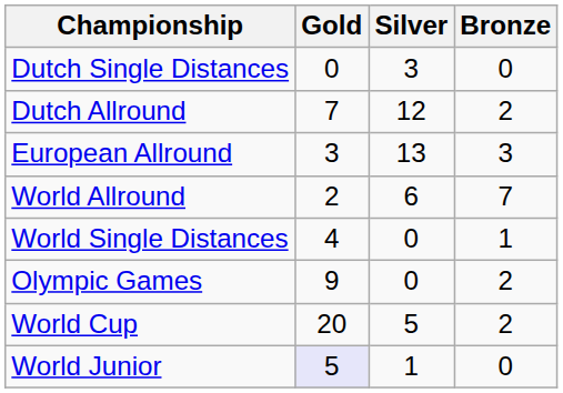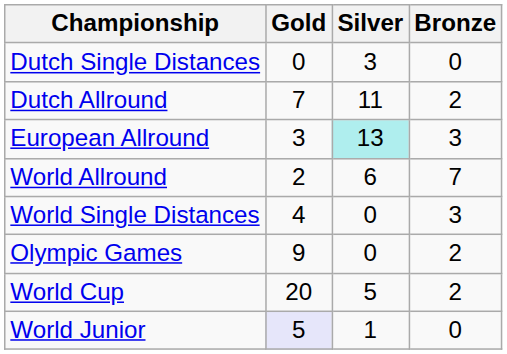 <table class="wikitable">
 <tr>
 <th>Championship</th>
 <th>Gold <br> </th>
 <th>Silver <br> </th>
 <th>Bronze <br> </th>
 </tr>
 <tr>
 <td><a href='#'>Dutch Single Distances</a></td>
 <td style="text-align:center">0</td>
 <td style="text-align:center">3</td>
 <td style="text-align:center">0</td>
 </tr>
 <tr>
 <td><a href='#'>Dutch Allround</a></td>
 <td style="text-align:center">7</td>
-<td style="text-align:center">12</td>
+<td style="text-align:center">11</td>
 <td style="text-align:center">2</td>
 </tr>
 <tr>
 <td><a href='#'>European Allround</a></td>
 <td style="text-align:center">3</td>
-<td style="text-align:center">13</td>
+<td style="background: paleturquoise; text-align:center">13</td>
 <td style="text-align:center">3</td>
 </tr>
 <tr>
 <td><a href='#'>World Allround</a></td>
 <td style="text-align:center">2</td>
 <td style="text-align:center">6</td>
 <td style="text-align:center">7</td>
 </tr>
 <tr>
 <td><a href='#'>World Single Distances</a></td>
 <td style="text-align:center">4</td>
 <td style="text-align:center">0</td>
-<td style="text-align:center">1</td>
+<td style="text-align:center">3</td>
 </tr>
 <tr>
 <td><a href='#'>Olympic Games</a></td>
 <td style="text-align:center">9</td>
 <td style="text-align:center">0</td>
 <td style="text-align:center">2</td>
 </tr>
 <tr>
 <td><a href='#'>World Cup</a></td>
 <td style="text-align:center">20</td>
 <td style="text-align:center">5</td>
 <td style="text-align:center">2</td>
 </tr>
 <tr>
 <td><a href='#'>World Junior</a></td>
 <td style="background: lavender; text-align:center">5</td>
 <td style="text-align:center">1</td>
 <td style="text-align:center">0</td>
 </tr>
 </table>
